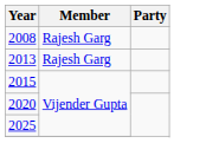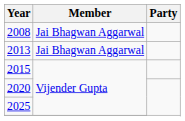 <table class="wikitable">
 <tr>
 <th>Year</th>
 <th>Member</th>
 <th colspan=2>Party</th>
 </tr>
 <tr>
 <td><a href='#'>2008</a></td>
-<td><a href='#'>Rajesh Garg</a></td>
+<td><a href='#'>Jai Bhagwan Aggarwal</a></td>
 <td></td>
 </tr>
 <tr>
 <td><a href='#'>2013</a></td>
-<td><a href='#'>Rajesh Garg</a></td>
+<td><a href='#'>Jai Bhagwan Aggarwal</a></td>
 <td></td>
 </tr>
 <tr>
 <td><a href='#'>2015</a></td>
 <td rowspan="3"><a href='#'>Vijender Gupta</a></td>
 <td></td>
 </tr>
 <tr>
 <td><a href='#'>2020</a></td>
 </tr>
 <tr>
 <td><a href='#'>2025</a></td>
 </tr>
 <tr>
 </tr>
 </table>
